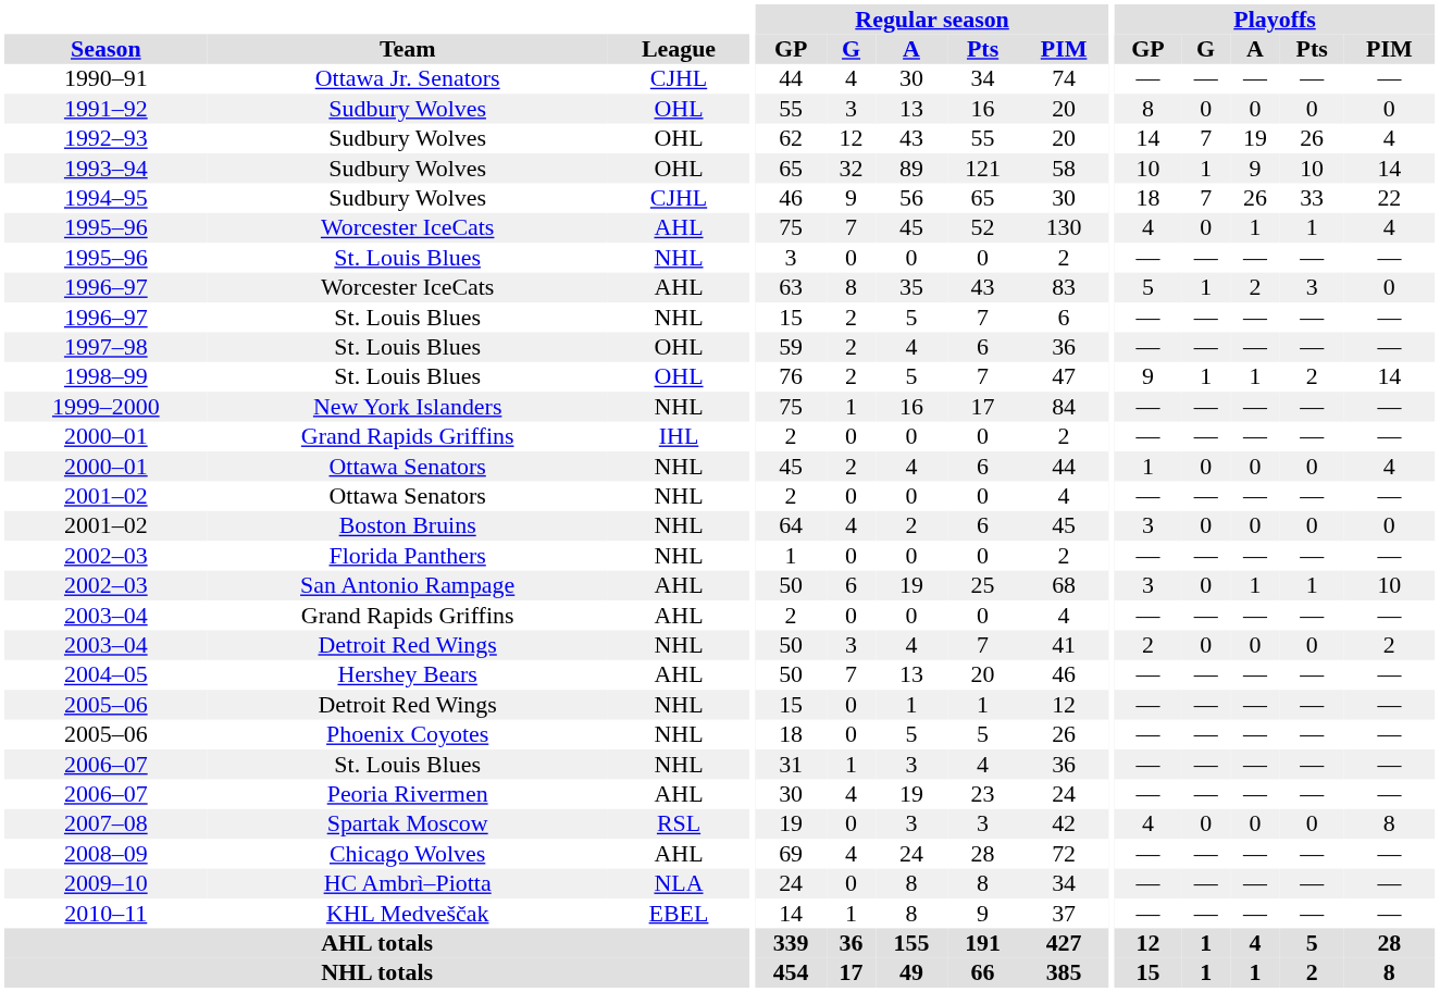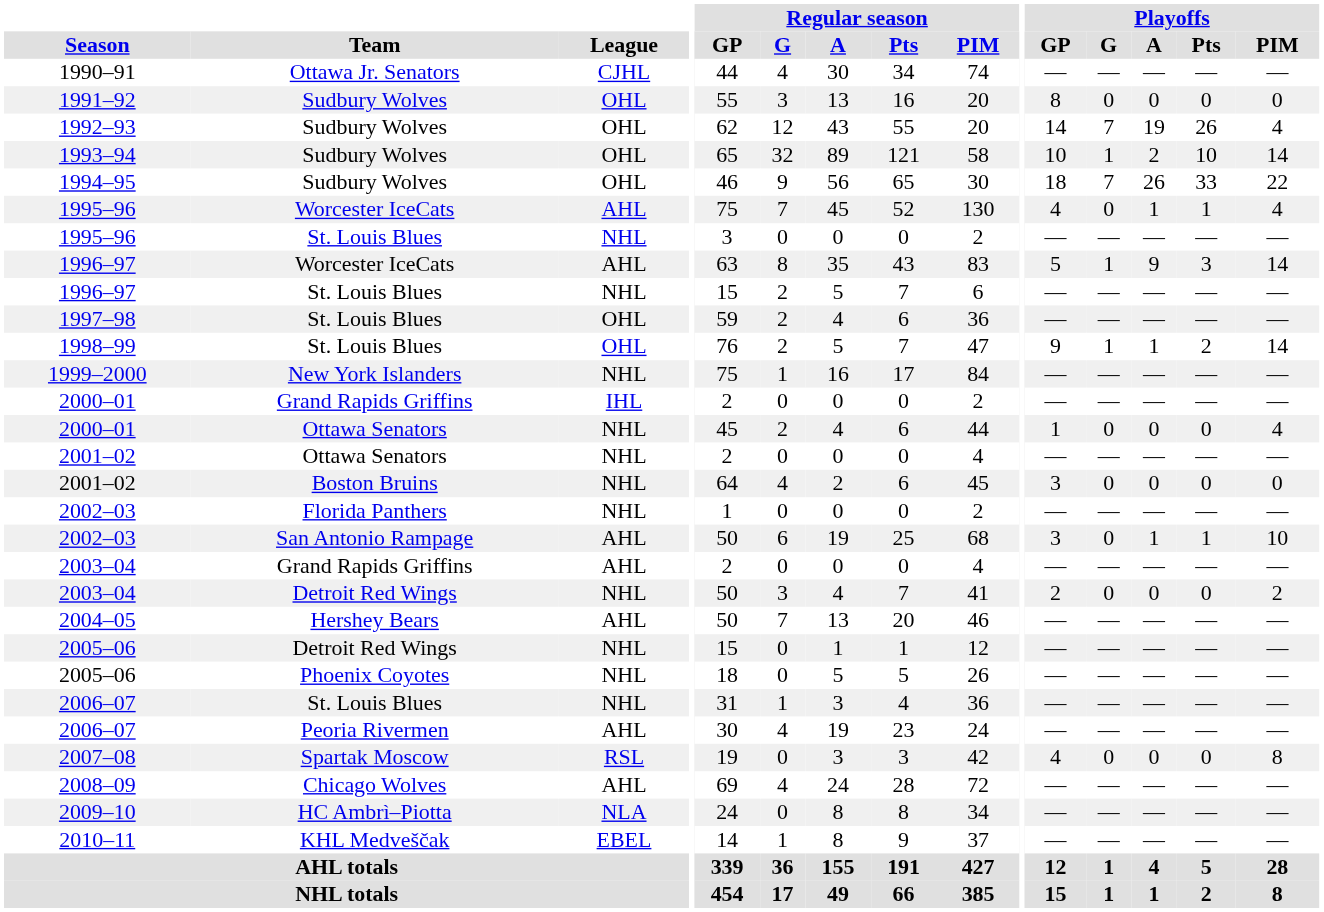 <table border="0" cellpadding="1" cellspacing="0" style="text-align:center; width:60em">
 <tr bgcolor="#e0e0e0">
 <th colspan="3" bgcolor="#ffffff"></th>
 <th rowspan="99" bgcolor="#ffffff"></th>
 <th colspan="5"><a href='#'>Regular season</a></th>
 <th rowspan="99" bgcolor="#ffffff"></th>
 <th colspan="5"><a href='#'>Playoffs</a></th>
 </tr>
 <tr bgcolor="#e0e0e0">
 <th><a href='#'>Season</a></th>
 <th>Team</th>
 <th>League</th>
 <th>GP</th>
 <th><a href='#'>G</a></th>
 <th><a href='#'>A</a></th>
 <th><a href='#'>Pts</a></th>
 <th><a href='#'>PIM</a></th>
 <th>GP</th>
 <th>G</th>
 <th>A</th>
 <th>Pts</th>
 <th>PIM</th>
 </tr>
 <tr>
 <td>1990–91</td>
 <td><a href='#'>Ottawa Jr. Senators</a></td>
 <td><a href='#'>CJHL</a></td>
 <td>44</td>
 <td>4</td>
 <td>30</td>
 <td>34</td>
 <td>74</td>
 <td>—</td>
 <td>—</td>
 <td>—</td>
 <td>—</td>
 <td>—</td>
 </tr>
 <tr bgcolor="#f0f0f0">
 <td><a href='#'>1991–92</a></td>
 <td><a href='#'>Sudbury Wolves</a></td>
 <td><a href='#'>OHL</a></td>
 <td>55</td>
 <td>3</td>
 <td>13</td>
 <td>16</td>
 <td>20</td>
 <td>8</td>
 <td>0</td>
 <td>0</td>
 <td>0</td>
 <td>0</td>
 </tr>
 <tr>
 <td><a href='#'>1992–93</a></td>
 <td>Sudbury Wolves</td>
 <td>OHL</td>
 <td>62</td>
 <td>12</td>
 <td>43</td>
 <td>55</td>
 <td>20</td>
 <td>14</td>
 <td>7</td>
 <td>19</td>
 <td>26</td>
 <td>4</td>
 </tr>
 <tr bgcolor="#f0f0f0">
 <td><a href='#'>1993–94</a></td>
 <td>Sudbury Wolves</td>
 <td>OHL</td>
 <td>65</td>
 <td>32</td>
 <td>89</td>
 <td>121</td>
 <td>58</td>
 <td>10</td>
 <td>1</td>
-<td>9</td>
+<td>2</td>
 <td>10</td>
 <td>14</td>
 </tr>
 <tr>
 <td><a href='#'>1994–95</a></td>
 <td>Sudbury Wolves</td>
-<td><a href='#'>CJHL</a></td>
+<td>OHL</td>
 <td>46</td>
 <td>9</td>
 <td>56</td>
 <td>65</td>
 <td>30</td>
 <td>18</td>
 <td>7</td>
 <td>26</td>
 <td>33</td>
 <td>22</td>
 </tr>
 <tr bgcolor="#f0f0f0">
 <td><a href='#'>1995–96</a></td>
 <td><a href='#'>Worcester IceCats</a></td>
 <td><a href='#'>AHL</a></td>
 <td>75</td>
 <td>7</td>
 <td>45</td>
 <td>52</td>
 <td>130</td>
 <td>4</td>
 <td>0</td>
 <td>1</td>
 <td>1</td>
 <td>4</td>
 </tr>
 <tr>
 <td><a href='#'>1995–96</a></td>
 <td><a href='#'>St. Louis Blues</a></td>
 <td><a href='#'>NHL</a></td>
 <td>3</td>
 <td>0</td>
 <td>0</td>
 <td>0</td>
 <td>2</td>
 <td>—</td>
 <td>—</td>
 <td>—</td>
 <td>—</td>
 <td>—</td>
 </tr>
 <tr bgcolor="#f0f0f0">
 <td><a href='#'>1996–97</a></td>
 <td>Worcester IceCats</td>
 <td>AHL</td>
 <td>63</td>
 <td>8</td>
 <td>35</td>
 <td>43</td>
 <td>83</td>
 <td>5</td>
 <td>1</td>
-<td>2</td>
+<td>9</td>
 <td>3</td>
-<td>0</td>
+<td>14</td>
 </tr>
 <tr>
 <td><a href='#'>1996–97</a></td>
 <td>St. Louis Blues</td>
 <td>NHL</td>
 <td>15</td>
 <td>2</td>
 <td>5</td>
 <td>7</td>
 <td>6</td>
 <td>—</td>
 <td>—</td>
 <td>—</td>
 <td>—</td>
 <td>—</td>
 </tr>
 <tr bgcolor="#f0f0f0">
 <td><a href='#'>1997–98</a></td>
 <td>St. Louis Blues</td>
 <td>OHL</td>
 <td>59</td>
 <td>2</td>
 <td>4</td>
 <td>6</td>
 <td>36</td>
 <td>—</td>
 <td>—</td>
 <td>—</td>
 <td>—</td>
 <td>—</td>
 </tr>
 <tr>
 <td><a href='#'>1998–99</a></td>
 <td>St. Louis Blues</td>
 <td><a href='#'>OHL</a></td>
 <td>76</td>
 <td>2</td>
 <td>5</td>
 <td>7</td>
 <td>47</td>
 <td>9</td>
 <td>1</td>
 <td>1</td>
 <td>2</td>
 <td>14</td>
 </tr>
 <tr bgcolor="#f0f0f0">
 <td><a href='#'>1999–2000</a></td>
 <td><a href='#'>New York Islanders</a></td>
 <td>NHL</td>
 <td>75</td>
 <td>1</td>
 <td>16</td>
 <td>17</td>
 <td>84</td>
 <td>—</td>
 <td>—</td>
 <td>—</td>
 <td>—</td>
 <td>—</td>
 </tr>
 <tr>
 <td><a href='#'>2000–01</a></td>
 <td><a href='#'>Grand Rapids Griffins</a></td>
 <td><a href='#'>IHL</a></td>
 <td>2</td>
 <td>0</td>
 <td>0</td>
 <td>0</td>
 <td>2</td>
 <td>—</td>
 <td>—</td>
 <td>—</td>
 <td>—</td>
 <td>—</td>
 </tr>
 <tr bgcolor="#f0f0f0">
 <td><a href='#'>2000–01</a></td>
 <td><a href='#'>Ottawa Senators</a></td>
 <td>NHL</td>
 <td>45</td>
 <td>2</td>
 <td>4</td>
 <td>6</td>
 <td>44</td>
 <td>1</td>
 <td>0</td>
 <td>0</td>
 <td>0</td>
 <td>4</td>
 </tr>
 <tr>
 <td><a href='#'>2001–02</a></td>
 <td>Ottawa Senators</td>
 <td>NHL</td>
 <td>2</td>
 <td>0</td>
 <td>0</td>
 <td>0</td>
 <td>4</td>
 <td>—</td>
 <td>—</td>
 <td>—</td>
 <td>—</td>
 <td>—</td>
 </tr>
 <tr bgcolor="#f0f0f0">
 <td>2001–02</td>
 <td><a href='#'>Boston Bruins</a></td>
 <td>NHL</td>
 <td>64</td>
 <td>4</td>
 <td>2</td>
 <td>6</td>
 <td>45</td>
 <td>3</td>
 <td>0</td>
 <td>0</td>
 <td>0</td>
 <td>0</td>
 </tr>
 <tr>
 <td><a href='#'>2002–03</a></td>
 <td><a href='#'>Florida Panthers</a></td>
 <td>NHL</td>
 <td>1</td>
 <td>0</td>
 <td>0</td>
 <td>0</td>
 <td>2</td>
 <td>—</td>
 <td>—</td>
 <td>—</td>
 <td>—</td>
 <td>—</td>
 </tr>
 <tr bgcolor="#f0f0f0">
 <td><a href='#'>2002–03</a></td>
 <td><a href='#'>San Antonio Rampage</a></td>
 <td>AHL</td>
 <td>50</td>
 <td>6</td>
 <td>19</td>
 <td>25</td>
 <td>68</td>
 <td>3</td>
 <td>0</td>
 <td>1</td>
 <td>1</td>
 <td>10</td>
 </tr>
 <tr>
 <td><a href='#'>2003–04</a></td>
 <td>Grand Rapids Griffins</td>
 <td>AHL</td>
 <td>2</td>
 <td>0</td>
 <td>0</td>
 <td>0</td>
 <td>4</td>
 <td>—</td>
 <td>—</td>
 <td>—</td>
 <td>—</td>
 <td>—</td>
 </tr>
 <tr bgcolor="#f0f0f0">
 <td><a href='#'>2003–04</a></td>
 <td><a href='#'>Detroit Red Wings</a></td>
 <td>NHL</td>
 <td>50</td>
 <td>3</td>
 <td>4</td>
 <td>7</td>
 <td>41</td>
 <td>2</td>
 <td>0</td>
 <td>0</td>
 <td>0</td>
 <td>2</td>
 </tr>
 <tr>
 <td><a href='#'>2004–05</a></td>
 <td><a href='#'>Hershey Bears</a></td>
 <td>AHL</td>
 <td>50</td>
 <td>7</td>
 <td>13</td>
 <td>20</td>
 <td>46</td>
 <td>—</td>
 <td>—</td>
 <td>—</td>
 <td>—</td>
 <td>—</td>
 </tr>
 <tr bgcolor="#f0f0f0">
 <td><a href='#'>2005–06</a></td>
 <td>Detroit Red Wings</td>
 <td>NHL</td>
 <td>15</td>
 <td>0</td>
 <td>1</td>
 <td>1</td>
 <td>12</td>
 <td>—</td>
 <td>—</td>
 <td>—</td>
 <td>—</td>
 <td>—</td>
 </tr>
 <tr>
 <td>2005–06</td>
 <td><a href='#'>Phoenix Coyotes</a></td>
 <td>NHL</td>
 <td>18</td>
 <td>0</td>
 <td>5</td>
 <td>5</td>
 <td>26</td>
 <td>—</td>
 <td>—</td>
 <td>—</td>
 <td>—</td>
 <td>—</td>
 </tr>
 <tr bgcolor="#f0f0f0">
 <td><a href='#'>2006–07</a></td>
 <td>St. Louis Blues</td>
 <td>NHL</td>
 <td>31</td>
 <td>1</td>
 <td>3</td>
 <td>4</td>
 <td>36</td>
 <td>—</td>
 <td>—</td>
 <td>—</td>
 <td>—</td>
 <td>—</td>
 </tr>
 <tr>
 <td><a href='#'>2006–07</a></td>
 <td><a href='#'>Peoria Rivermen</a></td>
 <td>AHL</td>
 <td>30</td>
 <td>4</td>
 <td>19</td>
 <td>23</td>
 <td>24</td>
 <td>—</td>
 <td>—</td>
 <td>—</td>
 <td>—</td>
 <td>—</td>
 </tr>
 <tr bgcolor="#f0f0f0">
 <td><a href='#'>2007–08</a></td>
 <td><a href='#'>Spartak Moscow</a></td>
 <td><a href='#'>RSL</a></td>
 <td>19</td>
 <td>0</td>
 <td>3</td>
 <td>3</td>
 <td>42</td>
 <td>4</td>
 <td>0</td>
 <td>0</td>
 <td>0</td>
 <td>8</td>
 </tr>
 <tr>
 <td><a href='#'>2008–09</a></td>
 <td><a href='#'>Chicago Wolves</a></td>
 <td>AHL</td>
 <td>69</td>
 <td>4</td>
 <td>24</td>
 <td>28</td>
 <td>72</td>
 <td>—</td>
 <td>—</td>
 <td>—</td>
 <td>—</td>
 <td>—</td>
 </tr>
 <tr bgcolor="#f0f0f0">
 <td><a href='#'>2009–10</a></td>
 <td><a href='#'>HC Ambrì–Piotta</a></td>
 <td><a href='#'>NLA</a></td>
 <td>24</td>
 <td>0</td>
 <td>8</td>
 <td>8</td>
 <td>34</td>
 <td>—</td>
 <td>—</td>
 <td>—</td>
 <td>—</td>
 <td>—</td>
 </tr>
 <tr>
 <td><a href='#'>2010–11</a></td>
 <td><a href='#'>KHL Medveščak</a></td>
 <td><a href='#'>EBEL</a></td>
 <td>14</td>
 <td>1</td>
 <td>8</td>
 <td>9</td>
 <td>37</td>
 <td>—</td>
 <td>—</td>
 <td>—</td>
 <td>—</td>
 <td>—</td>
 </tr>
 <tr bgcolor="#e0e0e0">
 <th colspan="3">AHL totals</th>
 <th>339</th>
 <th>36</th>
 <th>155</th>
 <th>191</th>
 <th>427</th>
 <th>12</th>
 <th>1</th>
 <th>4</th>
 <th>5</th>
 <th>28</th>
 </tr>
 <tr bgcolor="#e0e0e0">
 <th colspan="3">NHL totals</th>
 <th>454</th>
 <th>17</th>
 <th>49</th>
 <th>66</th>
 <th>385</th>
 <th>15</th>
 <th>1</th>
 <th>1</th>
 <th>2</th>
 <th>8</th>
 </tr>
 </table>
